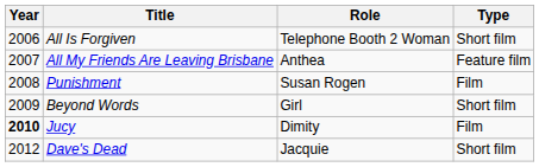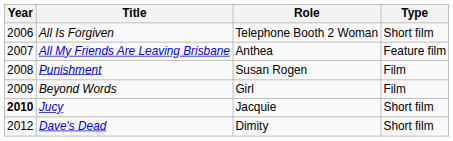 <table class=wikitable>
 <tr>
 <th>Year</th>
 <th>Title</th>
 <th>Role</th>
 <th>Type</th>
 </tr>
 <tr>
 <td>2006</td>
 <td><em>All Is Forgiven</em></td>
 <td>Telephone Booth 2 Woman</td>
 <td>Short film</td>
 </tr>
 <tr>
 <td>2007</td>
 <td><em><a href='#'>All My Friends Are Leaving Brisbane</a></em></td>
 <td>Anthea</td>
 <td>Feature film</td>
 </tr>
 <tr>
 <td>2008</td>
 <td><em><a href='#'>Punishment</a></em></td>
 <td>Susan Rogen</td>
 <td>Film</td>
 </tr>
 <tr>
 <td>2009</td>
 <td><em>Beyond Words</em></td>
 <td>Girl</td>
-<td>Short film</td>
+<td>Film</td>
 </tr>
 <tr>
 <td><strong>2010</strong></td>
 <td><em><a href='#'>Jucy</a></em></td>
-<td>Dimity</td>
-<td>Film</td>
+<td>Jacquie</td>
+<td>Short film</td>
 </tr>
 <tr>
 <td>2012</td>
 <td><em><a href='#'>Dave's Dead</a></em></td>
-<td>Jacquie</td>
+<td>Dimity</td>
 <td>Short film</td>
 </tr>
 </table>
